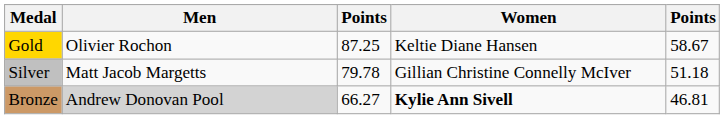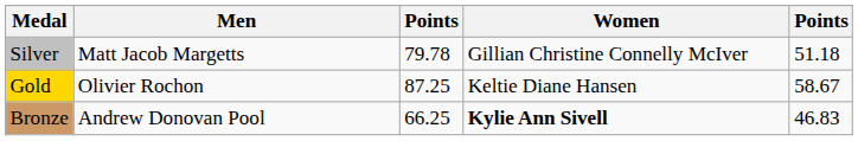 <table class="wikitable">
 <tr>
 <th>Medal</th>
 <th width="250">Men</th>
 <th>Points</th>
 <th width="250">Women</th>
 <th>Points</th>
 </tr>
 <tr>
+<td bgcolor="silver">Silver</td>
+<td> Matt Jacob Margetts</td>
+<td>79.78</td>
+<td> Gillian Christine Connelly McIver</td>
+<td>51.18</td>
+</tr>
+<tr>
 <td bgcolor="gold">Gold</td>
 <td> Olivier Rochon</td>
 <td>87.25</td>
 <td> Keltie Diane Hansen</td>
 <td>58.67</td>
 </tr>
 <tr>
-<td bgcolor="silver">Silver</td>
-<td> Matt Jacob Margetts</td>
-<td>79.78</td>
-<td> Gillian Christine Connelly McIver</td>
-<td>51.18</td>
-</tr>
-<tr>
 <td bgcolor="CC9966">Bronze</td>
-<td style="background: lightgrey;"> Andrew Donovan Pool</td>
-<td>66.27</td>
+<td> Andrew Donovan Pool</td>
+<td>66.25</td>
 <td><strong> Kylie Ann Sivell</strong></td>
-<td>46.81</td>
+<td>46.83</td>
 </tr>
 </table>
